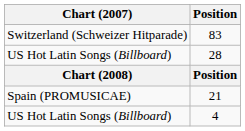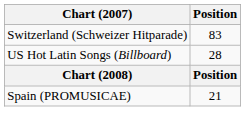 <table class="wikitable">
 <tr>
 <th>Chart (2007)</th>
 <th>Position</th>
 </tr>
 <tr>
 <td>Switzerland (Schweizer Hitparade)</td>
 <td align="center">83</td>
 </tr>
 <tr>
 <td>US Hot Latin Songs (<em>Billboard</em>)</td>
 <td align="center">28</td>
 </tr>
 <tr>
 <th>Chart (2008)</th>
 <th>Position</th>
 </tr>
 <tr>
 <td>Spain (PROMUSICAE)</td>
 <td align="center">21</td>
 </tr>
-<tr>
-<td>US Hot Latin Songs (<em>Billboard</em>)</td>
-<td align="center">4</td>
-</tr>
 </table>
